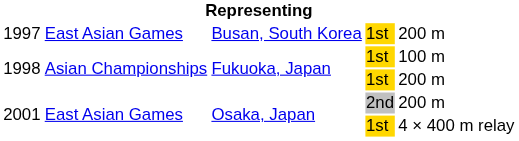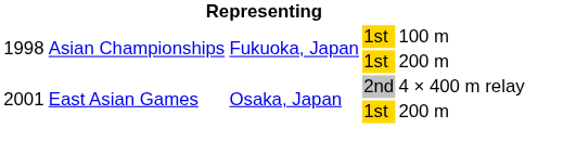 <table>
 <tr>
 <th colspan="5">Representing </th>
-</tr>
-<tr>
-<td>1997</td>
-<td><a href='#'>East Asian Games</a></td>
-<td><a href='#'>Busan, South Korea</a></td>
-<td bgcolor="gold">1st</td>
-<td>200 m</td>
 </tr>
 <tr>
 <td rowspan=2>1998</td>
 <td rowspan=2><a href='#'>Asian Championships</a></td>
 <td rowspan=2><a href='#'>Fukuoka, Japan</a></td>
 <td bgcolor="gold">1st</td>
 <td>100 m</td>
 </tr>
 <tr>
 <td bgcolor="gold">1st</td>
 <td>200 m</td>
 </tr>
 <tr>
 <td rowspan=2>2001</td>
 <td rowspan=2><a href='#'>East Asian Games</a></td>
 <td rowspan=2><a href='#'>Osaka, Japan</a></td>
 <td bgcolor="silver">2nd</td>
-<td>200 m</td>
+<td>4 × 400 m relay</td>
 </tr>
 <tr>
 <td bgcolor="gold">1st</td>
-<td>4 × 400 m relay</td>
+<td>200 m</td>
 </tr>
 </table>
